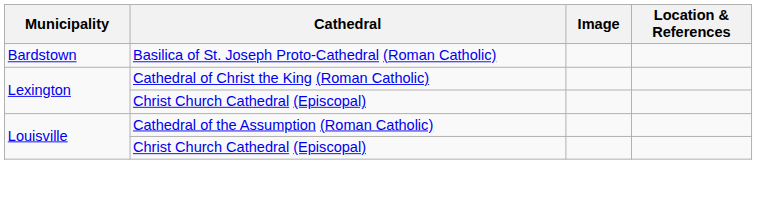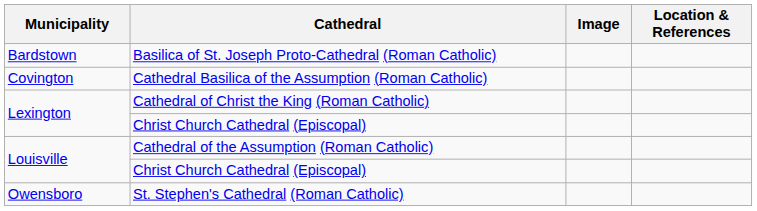 <table width=65% class="wikitable">
 <tr>
 <th width = 10%>Municipality</th>
 <th width = 40%>Cathedral</th>
 <th width = 5%>Image</th>
 <th width = 10%>Location & References</th>
 </tr>
 <tr>
 <td><a href='#'>Bardstown</a></td>
 <td><a href='#'>Basilica of St. Joseph Proto-Cathedral</a> <a href='#'>(Roman Catholic)</a></td>
+<td></td>
+<td><small></small><br></td>
+</tr>
+<tr>
+<td><a href='#'>Covington</a></td>
+<td><a href='#'>Cathedral Basilica of the Assumption</a> <a href='#'>(Roman Catholic)</a></td>
 <td></td>
 <td><small></small><br></td>
 </tr>
 <tr>
 <td rowspan=2><a href='#'>Lexington</a></td>
 <td><a href='#'>Cathedral of Christ the King</a> <a href='#'>(Roman Catholic)</a></td>
 <td></td>
 <td><small></small><br></td>
 </tr>
 <tr>
 <td><a href='#'>Christ Church Cathedral</a> <a href='#'>(Episcopal)</a></td>
 <td></td>
 <td><small></small><br></td>
 </tr>
 <tr>
 <td rowspan=2><a href='#'>Louisville</a></td>
 <td><a href='#'>Cathedral of the Assumption</a> <a href='#'>(Roman Catholic)</a></td>
 <td></td>
 <td><small></small><br></td>
 </tr>
 <tr>
 <td><a href='#'>Christ Church Cathedral</a> <a href='#'>(Episcopal)</a></td>
 <td></td>
 <td><small></small><br></td>
 </tr>
+<tr>
+<td><a href='#'>Owensboro</a></td>
+<td><a href='#'>St. Stephen's Cathedral</a> <a href='#'>(Roman Catholic)</a></td>
+<td></td>
+<td><small></small><br></td>
+</tr>
 </table>
